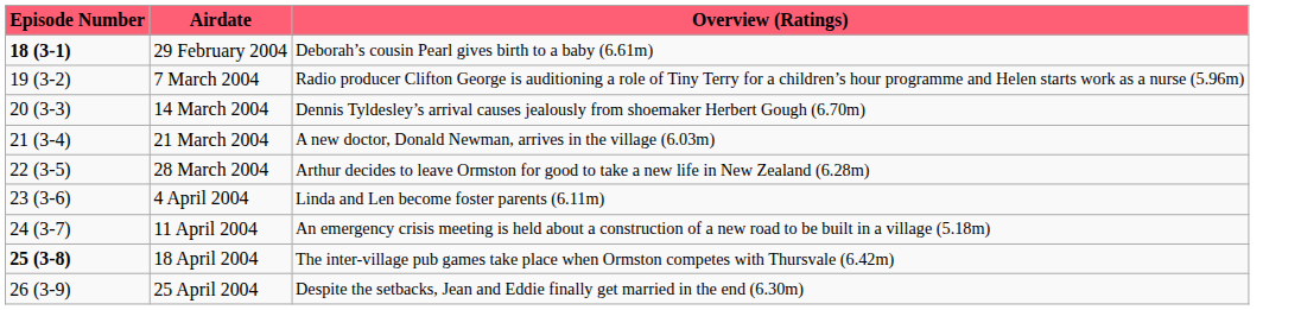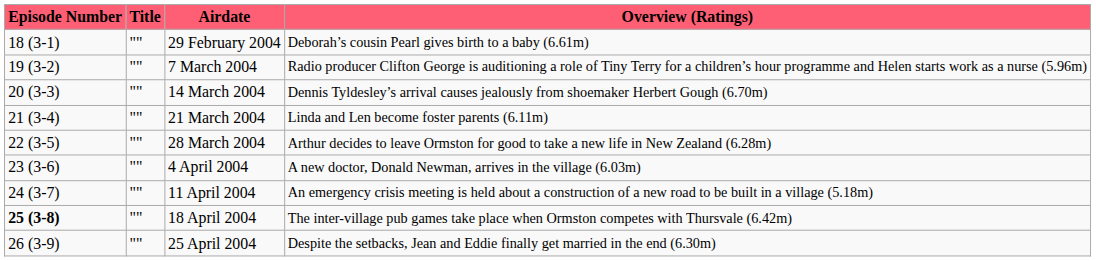 <table class="wikitable">
 <tr>
 <th style="background-color:#FF5F74;">Episode Number</th>
+<th style="background-color:#FF5F74;">Title</th>
 <th style="background-color:#FF5F74;">Airdate</th>
 <th style="background-color:#FF5F74">Overview (Ratings)</th>
 </tr>
 <tr>
-<td><strong>18 (3-1)</strong></td>
+<td>18 (3-1)</td>
+<td>""</td>
 <td>29 February 2004</td>
 <td style="font-size: 90%;">Deborah’s cousin Pearl gives birth to a baby (6.61m)</td>
 </tr>
 <tr>
 <td>19 (3-2)</td>
+<td>""</td>
 <td>7 March 2004</td>
 <td style="font-size: 90%;">Radio producer Clifton George is auditioning a role of Tiny Terry for a children’s hour programme and Helen starts work as a nurse (5.96m)</td>
 </tr>
 <tr>
 <td>20 (3-3)</td>
+<td>""</td>
 <td>14 March 2004</td>
 <td style="font-size: 90%;">Dennis Tyldesley’s arrival causes jealously from shoemaker Herbert Gough (6.70m)</td>
 </tr>
 <tr>
 <td>21 (3-4)</td>
+<td>""</td>
 <td>21 March 2004</td>
-<td style="font-size: 90%;">A new doctor, Donald Newman, arrives in the village (6.03m)</td>
+<td style="font-size: 90%;">Linda and Len become foster parents (6.11m)</td>
 </tr>
 <tr>
 <td>22 (3-5)</td>
+<td>""</td>
 <td>28 March 2004</td>
 <td style="font-size: 90%;">Arthur decides to leave Ormston for good to take a new life in New Zealand (6.28m)</td>
 </tr>
 <tr>
 <td>23 (3-6)</td>
+<td>""</td>
 <td>4 April 2004</td>
-<td style="font-size: 90%;">Linda and Len become foster parents (6.11m)</td>
+<td style="font-size: 90%;">A new doctor, Donald Newman, arrives in the village (6.03m)</td>
 </tr>
 <tr>
 <td>24 (3-7)</td>
+<td>""</td>
 <td>11 April 2004</td>
 <td style="font-size: 90%;">An emergency crisis meeting is held about a construction of a new road to be built in a village (5.18m)</td>
 </tr>
 <tr>
 <td><strong>25 (3-8)</strong></td>
+<td>""</td>
 <td>18 April 2004</td>
 <td style="font-size: 90%;">The inter-village pub games take place when Ormston competes with Thursvale (6.42m)</td>
 </tr>
 <tr>
 <td>26 (3-9)</td>
+<td>""</td>
 <td>25 April 2004</td>
 <td style="font-size: 90%;">Despite the setbacks, Jean and Eddie finally get married in the end (6.30m)</td>
 </tr>
 </table>
